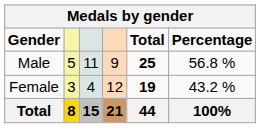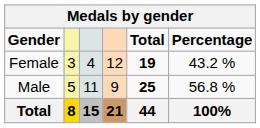 <table class=wikitable style="font-size:85%; float:right;text-align:center">
 <tr bgcolor=EFEFEF>
 <th colspan=6>Medals by gender</th>
 </tr>
 <tr>
 <td><strong>Gender</strong></td>
 <td bgcolor=F7F6A8></td>
 <td bgcolor=DCE5E5></td>
 <td bgcolor=FFDAB9></td>
 <td><strong>Total</strong></td>
 <td><strong>Percentage</strong></td>
 </tr>
 <tr>
+<td>Female</td>
+<td bgcolor=F7F6A8>3</td>
+<td bgcolor=DCE5E5>4</td>
+<td bgcolor=FFDAB9>12</td>
+<td><strong>19</strong></td>
+<td>43.2 %</td>
+</tr>
+<tr>
 <td>Male</td>
 <td bgcolor=F7F6A8>5</td>
 <td bgcolor=DCE5E5>11</td>
 <td bgcolor=FFDAB9>9</td>
 <td><strong>25</strong></td>
 <td>56.8 %</td>
-</tr>
-<tr>
-<td>Female</td>
-<td bgcolor=F7F6A8>3</td>
-<td bgcolor=DCE5E5>4</td>
-<td bgcolor=FFDAB9>12</td>
-<td><strong>19</strong></td>
-<td>43.2 %</td>
 </tr>
 <tr>
 <th>Total</th>
 <th style=background:gold>8</th>
 <th style=background:silver>15</th>
 <th style=background:#C96>21</th>
 <th>44</th>
 <th>100%</th>
 </tr>
 </table>
